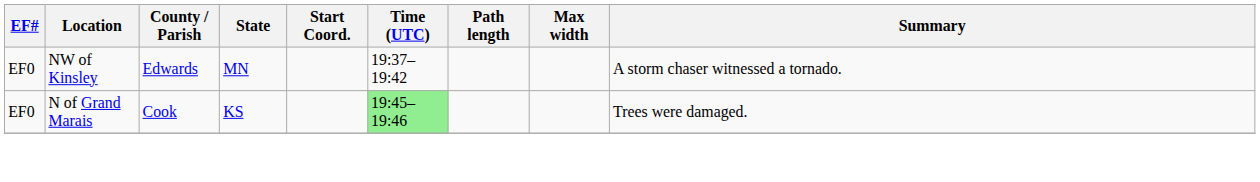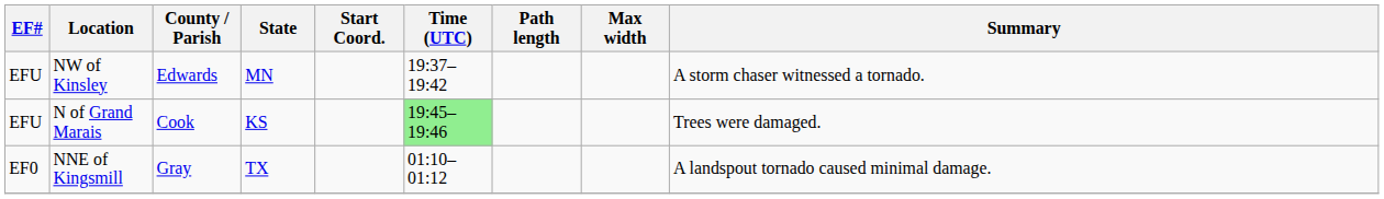 <table class="wikitable sortable" style="width:100%;">
 <tr>
 <th scope="col" style="width:3%; text-align:center;"><a href='#'>EF#</a></th>
 <th scope="col" style="width:7%; text-align:center;" class="unsortable">Location</th>
 <th scope="col" style="width:6%; text-align:center;" class="unsortable">County / Parish</th>
 <th scope="col" style="width:5%; text-align:center;">State</th>
 <th scope="col" style="width:6%; text-align:center;">Start Coord.</th>
 <th scope="col" style="width:6%; text-align:center;">Time (<a href='#'>UTC</a>)</th>
 <th scope="col" style="width:6%; text-align:center;">Path length</th>
 <th scope="col" style="width:6%; text-align:center;">Max width</th>
 <th scope="col" class="unsortable" style="width:48%; text-align:center;">Summary</th>
 </tr>
 <tr>
-<td bgcolor=>EF0</td>
+<td bgcolor=>EFU</td>
 <td>NW of <a href='#'>Kinsley</a></td>
 <td><a href='#'>Edwards</a></td>
 <td><a href='#'>MN</a></td>
 <td></td>
 <td>19:37–19:42</td>
 <td></td>
 <td></td>
 <td>A storm chaser witnessed a tornado.</td>
 </tr>
 <tr>
-<td bgcolor=>EF0</td>
+<td bgcolor=>EFU</td>
 <td>N of <a href='#'>Grand Marais</a></td>
 <td><a href='#'>Cook</a></td>
 <td><a href='#'>KS</a></td>
 <td></td>
 <td style="background: lightgreen;">19:45–19:46</td>
 <td></td>
 <td></td>
 <td>Trees were damaged.</td>
 </tr>
 <tr>
+<td bgcolor=>EF0</td>
+<td>NNE of <a href='#'>Kingsmill</a></td>
+<td><a href='#'>Gray</a></td>
+<td><a href='#'>TX</a></td>
+<td></td>
+<td>01:10–01:12</td>
+<td></td>
+<td></td>
+<td>A landspout tornado caused minimal damage.</td>
+</tr>
+<tr>
 </tr>
 </table>
